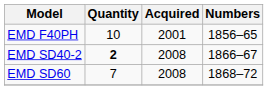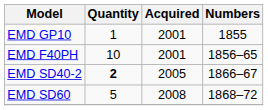 <table class="wikitable sortable">
 <tr>
 <th>Model</th>
 <th>Quantity</th>
 <th>Acquired</th>
 <th>Numbers</th>
+</tr>
+<tr style=text-align:center>
+<td style="text-align:left"><a href='#'>EMD GP10</a></td>
+<td>1</td>
+<td>2001</td>
+<td>1855</td>
 </tr>
 <tr style=text-align:center>
 <td style="text-align:left"><a href='#'>EMD F40PH</a></td>
 <td>10</td>
 <td>2001</td>
 <td>1856–65</td>
 </tr>
 <tr style=text-align:center>
 <td style="text-align:left"><a href='#'>EMD SD40-2</a></td>
 <td><strong>2</strong></td>
-<td>2008</td>
+<td>2005</td>
 <td>1866–67</td>
 </tr>
 <tr style=text-align:center>
 <td style="text-align:left"><a href='#'>EMD SD60</a></td>
-<td>7</td>
+<td>5</td>
 <td>2008</td>
 <td>1868–72</td>
 </tr>
 <tr>
 </tr>
 </table>
